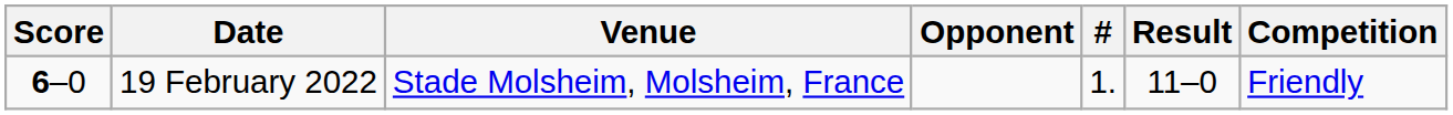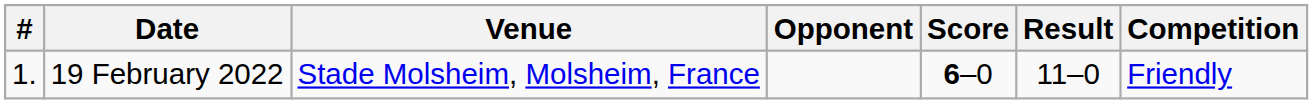 <table class="wikitable" style="font-size:85%;">
 <tr>
-<th>Score</th>
+<th>#</th>
 <th>Date</th>
 <th>Venue</th>
 <th>Opponent</th>
-<th>#</th>
+<th>Score</th>
 <th>Result</th>
 <th>Competition</th>
 </tr>
 <tr>
-<td align=center><strong>6</strong>–0</td>
+<td>1.</td>
 <td>19 February 2022</td>
 <td><a href='#'>Stade Molsheim</a>, <a href='#'>Molsheim</a>, <a href='#'>France</a></td>
 <td></td>
-<td>1.</td>
+<td align=center><strong>6</strong>–0</td>
 <td align=center>11–0</td>
 <td><a href='#'>Friendly</a></td>
 </tr>
 </table>
